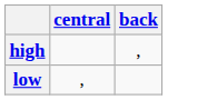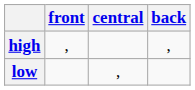 <table class="wikitable" style="text-align:center;">
 <tr>
 <th></th>
+<th><a href='#'>front</a></th>
 <th><a href='#'>central</a></th>
 <th><a href='#'>back</a></th>
 </tr>
 <tr>
 <th><a href='#'>high</a></th>
+<td>, </td>
 <td></td>
 <td>, </td>
 </tr>
 <tr>
 <th><a href='#'>low</a></th>
+<td></td>
 <td>, </td>
 <td></td>
 </tr>
 </table>
